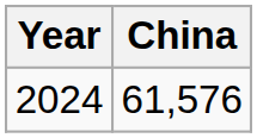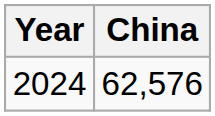 <table class="wikitable">
 <tr>
 <th>Year</th>
 <th>China</th>
 </tr>
 <tr>
 <td>2024</td>
-<td>61,576</td>
+<td>62,576</td>
 </tr>
 </table>
